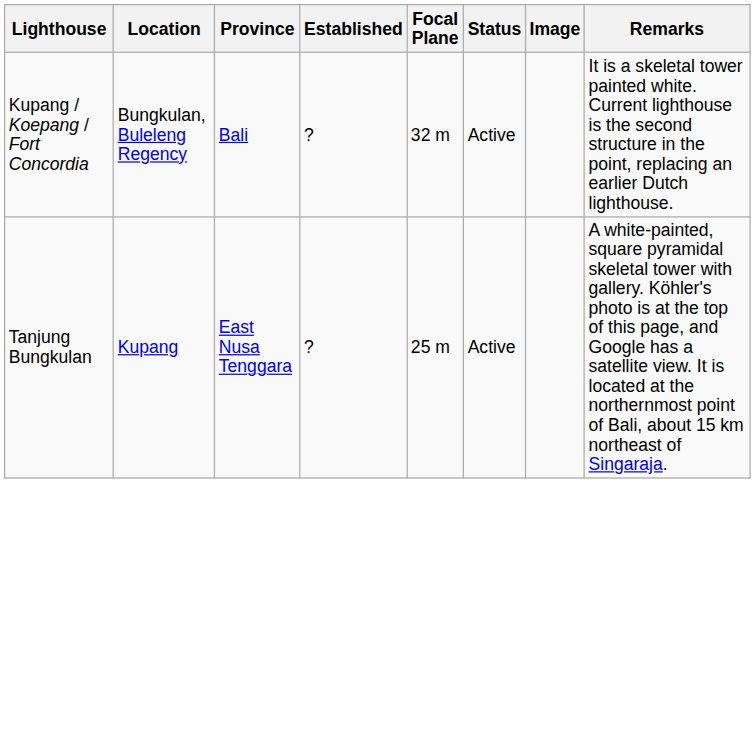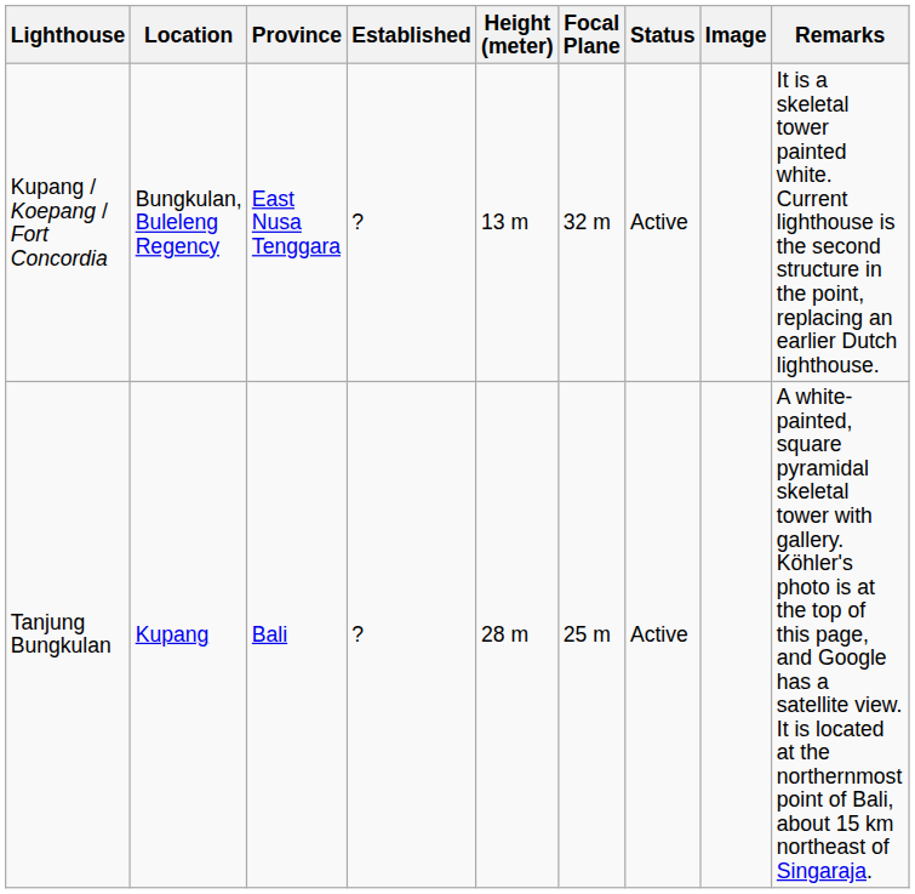 <table class="sortable wikitable vatop" style="width:98%; font-size:90%;">
 <tr>
 <th>Lighthouse</th>
 <th>Location</th>
 <th>Province</th>
 <th>Established</th>
+<th>Height (meter)</th>
 <th>Focal Plane</th>
 <th>Status</th>
 <th class="unsortable">Image</th>
 <th class="unsortable">Remarks</th>
 </tr>
 <tr>
 <td>Kupang / <em>Koepang</em> / <em>Fort Concordia</em></td>
 <td>Bungkulan, <a href='#'>Buleleng Regency</a></td>
-<td><a href='#'>Bali</a></td>
+<td><a href='#'>East Nusa Tenggara</a></td>
 <td>?</td>
+<td>13 m</td>
 <td>32 m</td>
 <td>Active</td>
 <td></td>
 <td>It is a skeletal tower painted white. Current lighthouse is the second structure in the point, replacing an earlier Dutch lighthouse.</td>
 </tr>
 <tr>
 <td>Tanjung Bungkulan</td>
 <td><a href='#'>Kupang</a></td>
-<td><a href='#'>East Nusa Tenggara</a></td>
+<td><a href='#'>Bali</a></td>
 <td>?</td>
+<td>28 m</td>
 <td>25 m</td>
 <td>Active</td>
 <td></td>
 <td>A white-painted, square pyramidal skeletal tower with gallery. Köhler's photo is at the top of this page, and Google has a satellite view. It is located at the northernmost point of Bali, about 15 km northeast of <a href='#'>Singaraja</a>.</td>
 </tr>
 </table>
